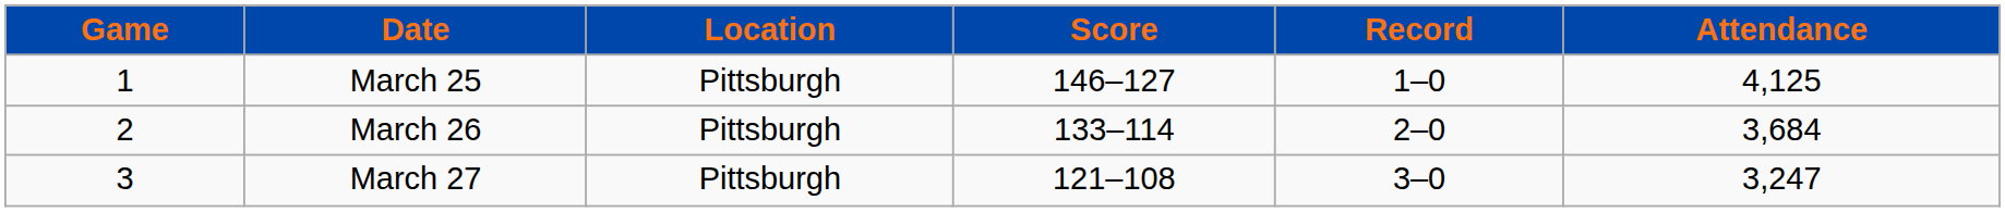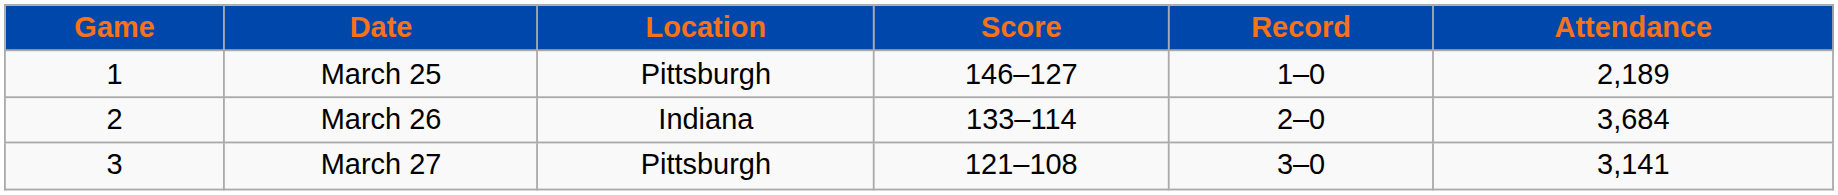 <table class="wikitable" style="width:80%;">
 <tr style="text-align:center; background:#0047ab; color:#f87217;">
 <td><strong>Game</strong></td>
 <td><strong>Date</strong></td>
 <td><strong>Location</strong></td>
 <td><strong>Score</strong></td>
 <td><strong>Record</strong></td>
 <td><strong>Attendance</strong></td>
 </tr>
 <tr style="text-align:center;" bgcolor="">
 <td>1</td>
 <td>March 25</td>
 <td>Pittsburgh</td>
 <td>146–127</td>
 <td>1–0</td>
-<td>4,125</td>
+<td>2,189</td>
 </tr>
 <tr style="text-align:center;" bgcolor="">
 <td>2</td>
 <td>March 26</td>
-<td>Pittsburgh</td>
+<td>Indiana</td>
 <td>133–114</td>
 <td>2–0</td>
 <td>3,684</td>
 </tr>
 <tr style="text-align:center;" bgcolor="">
 <td>3</td>
 <td>March 27</td>
 <td>Pittsburgh</td>
 <td>121–108</td>
 <td>3–0</td>
-<td>3,247</td>
+<td>3,141</td>
 </tr>
 </table>
